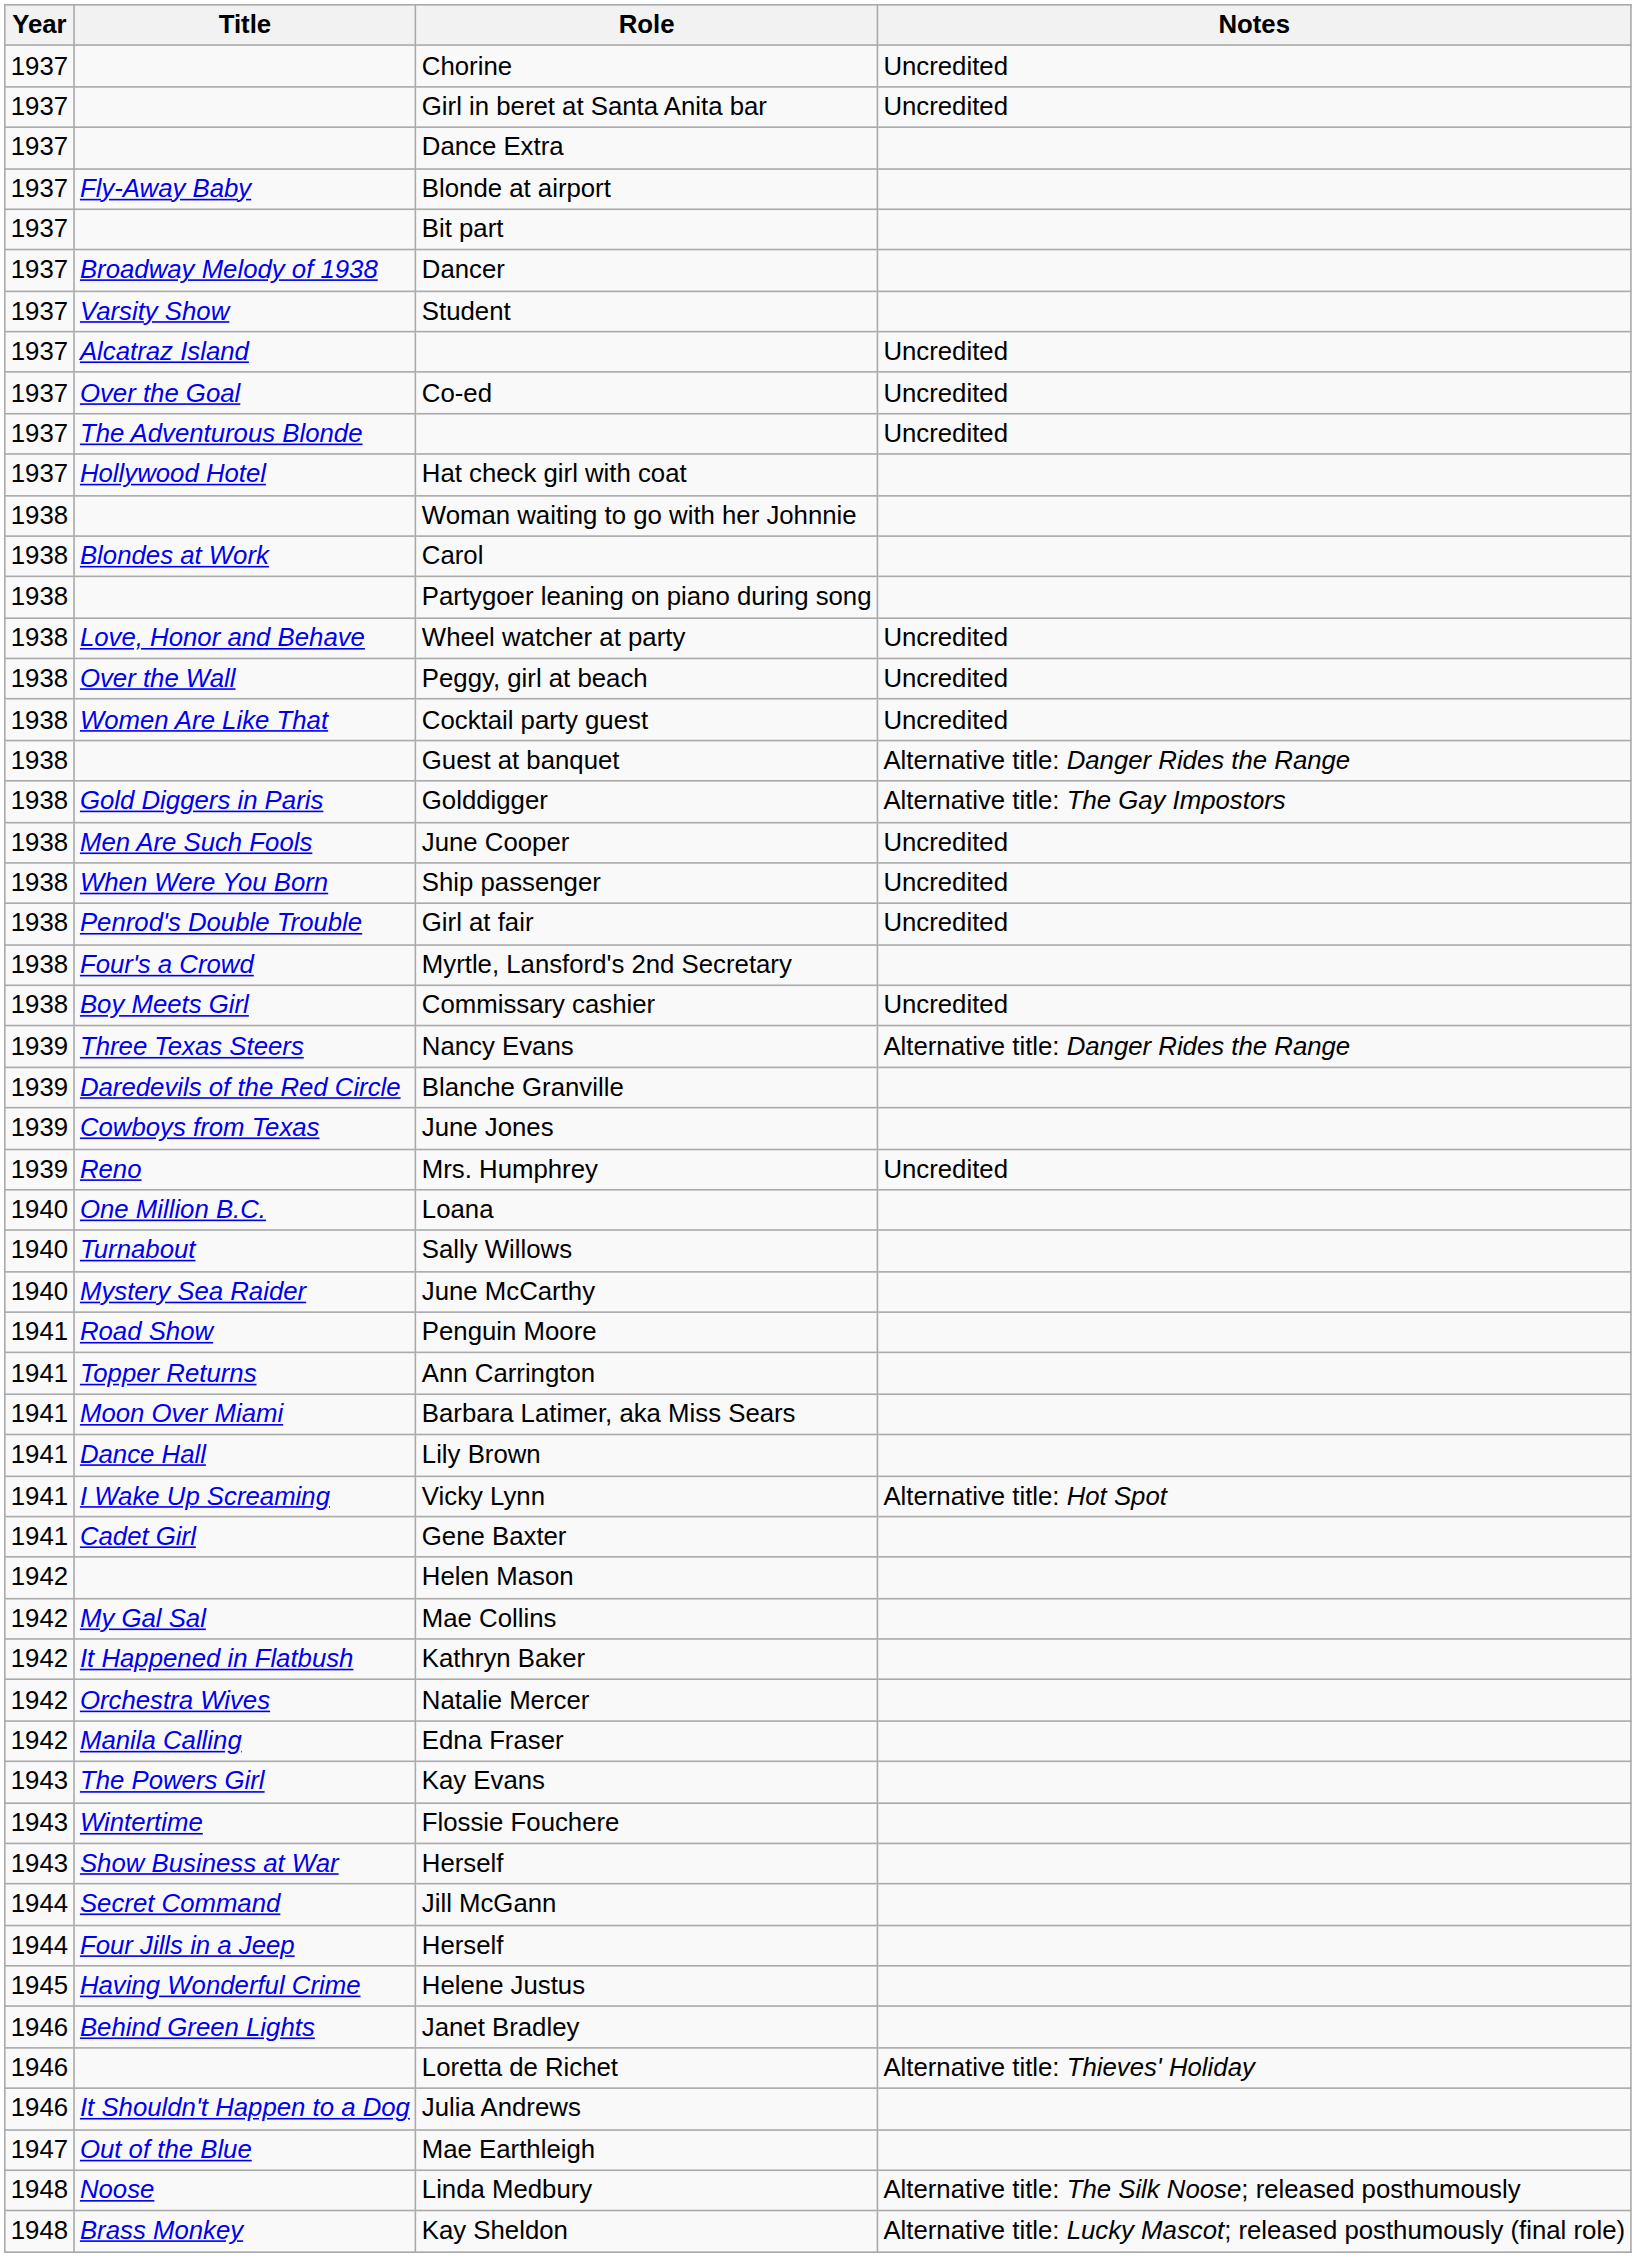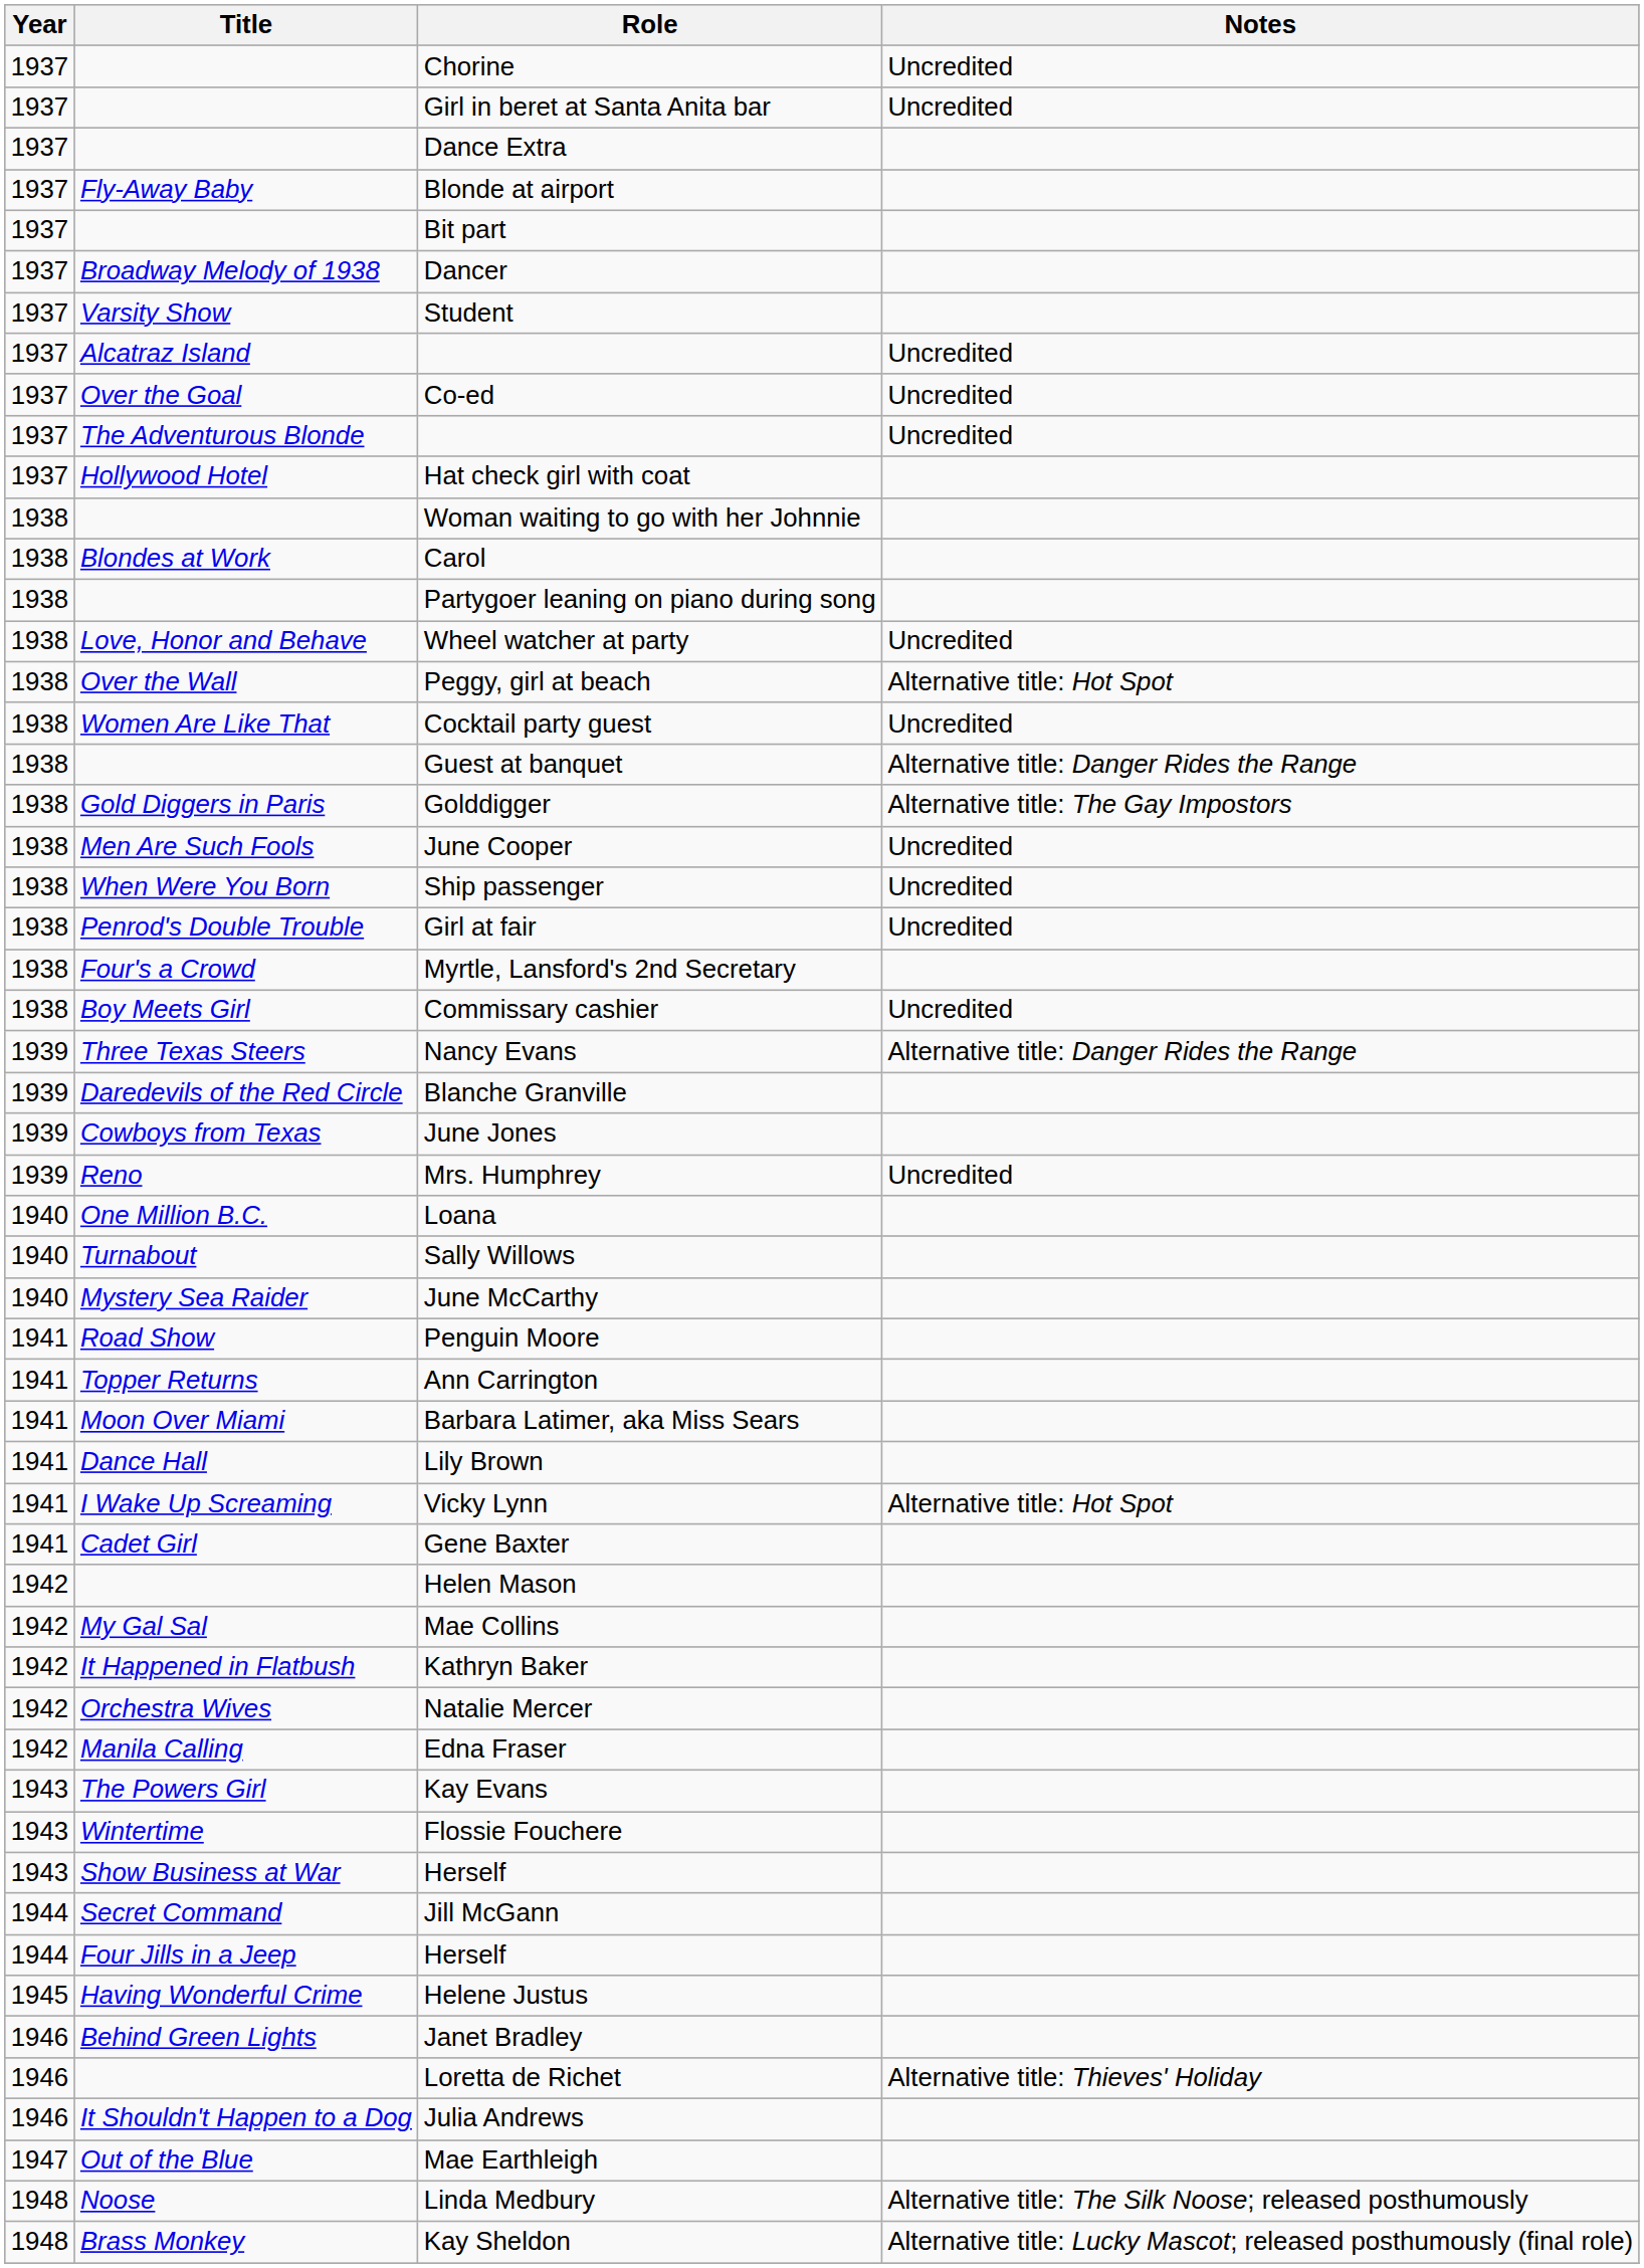 <table class="wikitable sortable">
 <tr>
 <th>Year</th>
 <th>Title</th>
 <th>Role</th>
 <th class="unsortable">Notes</th>
 </tr>
 <tr>
 <td>1937</td>
 <td><em></em></td>
 <td>Chorine</td>
 <td>Uncredited</td>
 </tr>
 <tr>
 <td>1937</td>
 <td><em></em></td>
 <td>Girl in beret at Santa Anita bar</td>
 <td>Uncredited</td>
 </tr>
 <tr>
 <td>1937</td>
 <td><em></em></td>
 <td>Dance Extra</td>
 <td></td>
 </tr>
 <tr>
 <td>1937</td>
 <td><em><a href='#'>Fly-Away Baby</a></em></td>
 <td>Blonde at airport</td>
 <td></td>
 </tr>
 <tr>
 <td>1937</td>
 <td><em></em></td>
 <td>Bit part</td>
 <td></td>
 </tr>
 <tr>
 <td>1937</td>
 <td><em><a href='#'>Broadway Melody of 1938</a></em></td>
 <td>Dancer</td>
 <td></td>
 </tr>
 <tr>
 <td>1937</td>
 <td><em><a href='#'>Varsity Show</a></em></td>
 <td>Student</td>
 <td></td>
 </tr>
 <tr>
 <td>1937</td>
 <td><em><a href='#'>Alcatraz Island</a></em></td>
 <td></td>
 <td>Uncredited</td>
 </tr>
 <tr>
 <td>1937</td>
 <td><em><a href='#'>Over the Goal</a></em></td>
 <td>Co-ed</td>
 <td>Uncredited</td>
 </tr>
 <tr>
 <td>1937</td>
 <td><em><a href='#'>The Adventurous Blonde</a></em></td>
 <td></td>
 <td>Uncredited</td>
 </tr>
 <tr>
 <td>1937</td>
 <td><em><a href='#'>Hollywood Hotel</a></em></td>
 <td>Hat check girl with coat</td>
 <td></td>
 </tr>
 <tr>
 <td>1938</td>
 <td><em></em></td>
 <td>Woman waiting to go with her Johnnie</td>
 <td></td>
 </tr>
 <tr>
 <td>1938</td>
 <td><em><a href='#'>Blondes at Work</a></em></td>
 <td>Carol</td>
 <td></td>
 </tr>
 <tr>
 <td>1938</td>
 <td><em></em></td>
 <td>Partygoer leaning on piano during song</td>
 <td></td>
 </tr>
 <tr>
 <td>1938</td>
 <td><em><a href='#'>Love, Honor and Behave</a></em></td>
 <td>Wheel watcher at party</td>
 <td>Uncredited</td>
 </tr>
 <tr>
 <td>1938</td>
 <td><em><a href='#'>Over the Wall</a></em></td>
 <td>Peggy, girl at beach</td>
-<td>Uncredited</td>
+<td>Alternative title: <em>Hot Spot</em></td>
 </tr>
 <tr>
 <td>1938</td>
 <td><em><a href='#'>Women Are Like That</a></em></td>
 <td>Cocktail party guest</td>
 <td>Uncredited</td>
 </tr>
 <tr>
 <td>1938</td>
 <td><em></em></td>
 <td>Guest at banquet</td>
 <td>Alternative title: <em>Danger Rides the Range</em></td>
 </tr>
 <tr>
 <td>1938</td>
 <td><em><a href='#'>Gold Diggers in Paris</a></em></td>
 <td>Golddigger</td>
 <td>Alternative title: <em>The Gay Impostors</em></td>
 </tr>
 <tr>
 <td>1938</td>
 <td><em><a href='#'>Men Are Such Fools</a></em></td>
 <td>June Cooper</td>
 <td>Uncredited</td>
 </tr>
 <tr>
 <td>1938</td>
 <td><em><a href='#'>When Were You Born</a></em></td>
 <td>Ship passenger</td>
 <td>Uncredited</td>
 </tr>
 <tr>
 <td>1938</td>
 <td><em><a href='#'>Penrod's Double Trouble</a></em></td>
 <td>Girl at fair</td>
 <td>Uncredited</td>
 </tr>
 <tr>
 <td>1938</td>
 <td><em><a href='#'>Four's a Crowd</a></em></td>
 <td>Myrtle, Lansford's 2nd Secretary</td>
 <td></td>
 </tr>
 <tr>
 <td>1938</td>
 <td><em><a href='#'>Boy Meets Girl</a></em></td>
 <td>Commissary cashier</td>
 <td>Uncredited</td>
 </tr>
 <tr>
 <td>1939</td>
 <td><em><a href='#'>Three Texas Steers</a></em></td>
 <td>Nancy Evans</td>
 <td>Alternative title: <em>Danger Rides the Range</em></td>
 </tr>
 <tr>
 <td>1939</td>
 <td><em><a href='#'>Daredevils of the Red Circle</a></em></td>
 <td>Blanche Granville</td>
 <td></td>
 </tr>
 <tr>
 <td>1939</td>
 <td><em><a href='#'>Cowboys from Texas</a></em></td>
 <td>June Jones</td>
 <td></td>
 </tr>
 <tr>
 <td>1939</td>
 <td><em><a href='#'>Reno</a></em></td>
 <td>Mrs. Humphrey</td>
 <td>Uncredited</td>
 </tr>
 <tr>
 <td>1940</td>
 <td><em><a href='#'>One Million B.C.</a></em></td>
 <td>Loana</td>
 <td></td>
 </tr>
 <tr>
 <td>1940</td>
 <td><em><a href='#'>Turnabout</a></em></td>
 <td>Sally Willows</td>
 <td></td>
 </tr>
 <tr>
 <td>1940</td>
 <td><em><a href='#'>Mystery Sea Raider</a></em></td>
 <td>June McCarthy</td>
 <td></td>
 </tr>
 <tr>
 <td>1941</td>
 <td><em><a href='#'>Road Show</a></em></td>
 <td>Penguin Moore</td>
 <td></td>
 </tr>
 <tr>
 <td>1941</td>
 <td><em><a href='#'>Topper Returns</a></em></td>
 <td>Ann Carrington</td>
 <td></td>
 </tr>
 <tr>
 <td>1941</td>
 <td><em><a href='#'>Moon Over Miami</a></em></td>
 <td>Barbara Latimer, aka Miss Sears</td>
 <td></td>
 </tr>
 <tr>
 <td>1941</td>
 <td><em><a href='#'>Dance Hall</a></em></td>
 <td>Lily Brown</td>
 <td></td>
 </tr>
 <tr>
 <td>1941</td>
 <td><em><a href='#'>I Wake Up Screaming</a></em></td>
 <td>Vicky Lynn</td>
 <td>Alternative title: <em>Hot Spot</em></td>
 </tr>
 <tr>
 <td>1941</td>
 <td><em><a href='#'>Cadet Girl</a></em></td>
 <td>Gene Baxter</td>
 <td></td>
 </tr>
 <tr>
 <td>1942</td>
 <td><em></em></td>
 <td>Helen Mason</td>
 <td></td>
 </tr>
 <tr>
 <td>1942</td>
 <td><em><a href='#'>My Gal Sal</a></em></td>
 <td>Mae Collins</td>
 <td></td>
 </tr>
 <tr>
 <td>1942</td>
 <td><em><a href='#'>It Happened in Flatbush</a></em></td>
 <td>Kathryn Baker</td>
 <td></td>
 </tr>
 <tr>
 <td>1942</td>
 <td><em><a href='#'>Orchestra Wives</a></em></td>
 <td>Natalie Mercer</td>
 <td></td>
 </tr>
 <tr>
 <td>1942</td>
 <td><em><a href='#'>Manila Calling</a></em></td>
 <td>Edna Fraser</td>
 <td></td>
 </tr>
 <tr>
 <td>1943</td>
 <td><em><a href='#'>The Powers Girl</a></em></td>
 <td>Kay Evans</td>
 <td></td>
 </tr>
 <tr>
 <td>1943</td>
 <td><em><a href='#'>Wintertime</a></em></td>
 <td>Flossie Fouchere</td>
 <td></td>
 </tr>
 <tr>
 <td>1943</td>
 <td><em><a href='#'>Show Business at War</a></em></td>
 <td>Herself</td>
 <td></td>
 </tr>
 <tr>
 <td>1944</td>
 <td><em><a href='#'>Secret Command</a></em></td>
 <td>Jill McGann</td>
 <td></td>
 </tr>
 <tr>
 <td>1944</td>
 <td><em><a href='#'>Four Jills in a Jeep</a></em></td>
 <td>Herself</td>
 <td></td>
 </tr>
 <tr>
 <td>1945</td>
 <td><em><a href='#'>Having Wonderful Crime</a></em></td>
 <td>Helene Justus</td>
 <td></td>
 </tr>
 <tr>
 <td>1946</td>
 <td><em><a href='#'>Behind Green Lights</a></em></td>
 <td>Janet Bradley</td>
 <td></td>
 </tr>
 <tr>
 <td>1946</td>
 <td><em></em></td>
 <td>Loretta de Richet</td>
 <td>Alternative title: <em>Thieves' Holiday</em></td>
 </tr>
 <tr>
 <td>1946</td>
 <td><em><a href='#'>It Shouldn't Happen to a Dog</a></em></td>
 <td>Julia Andrews</td>
 <td></td>
 </tr>
 <tr>
 <td>1947</td>
 <td><em><a href='#'>Out of the Blue</a></em></td>
 <td>Mae Earthleigh</td>
 <td></td>
 </tr>
 <tr>
 <td>1948</td>
 <td><em><a href='#'>Noose</a></em></td>
 <td>Linda Medbury</td>
 <td>Alternative title: <em>The Silk Noose</em>; released posthumously</td>
 </tr>
 <tr>
 <td>1948</td>
 <td><em><a href='#'>Brass Monkey</a></em></td>
 <td>Kay Sheldon</td>
 <td>Alternative title: <em>Lucky Mascot</em>; released posthumously (final role)</td>
 </tr>
 <tr>
 </tr>
 </table>
